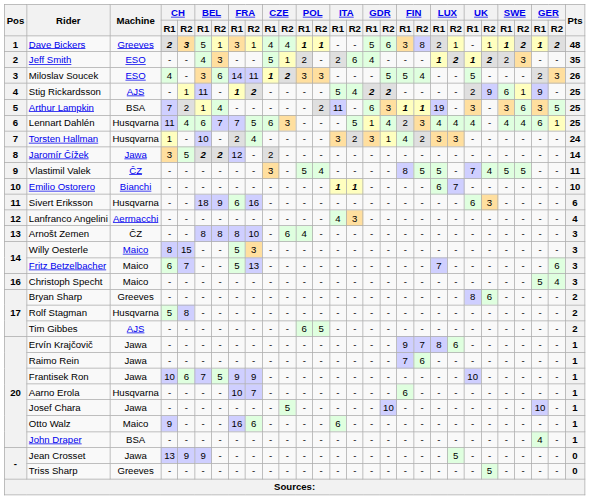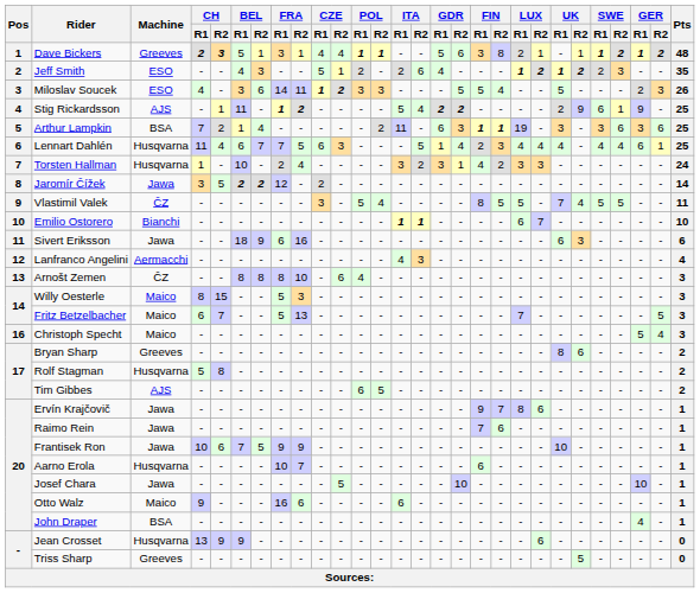 <table class="wikitable" style="text-align:center; font-size:80%">
 <tr>
 <th valign="middle" rowspan=2>Pos</th>
 <th valign="middle" rowspan=2>Rider</th>
 <th valign="middle" rowspan=2>Machine</th>
 <th colspan=2><a href='#'>CH</a><br></th>
 <th colspan=2><a href='#'>BEL</a><br></th>
 <th colspan=2><a href='#'>FRA</a><br></th>
 <th colspan=2><a href='#'>CZE</a><br></th>
 <th colspan=2><a href='#'>POL</a><br></th>
 <th colspan=2><a href='#'>ITA</a><br></th>
 <th colspan=2><a href='#'>GDR</a><br></th>
 <th colspan=2><a href='#'>FIN</a><br></th>
 <th colspan=2><a href='#'>LUX</a><br></th>
 <th colspan=2><a href='#'>UK</a><br></th>
 <th colspan=2><a href='#'>SWE</a><br></th>
 <th colspan=2><a href='#'>GER</a><br></th>
 <th rowspan=2>Pts</th>
 </tr>
 <tr>
 <th>R1</th>
 <th>R2</th>
 <th>R1</th>
 <th>R2</th>
 <th>R1</th>
 <th>R2</th>
 <th>R1</th>
 <th>R2</th>
 <th>R1</th>
 <th>R2</th>
 <th>R1</th>
 <th>R2</th>
 <th>R1</th>
 <th>R2</th>
 <th>R1</th>
 <th>R2</th>
 <th>R1</th>
 <th>R2</th>
 <th>R1</th>
 <th>R2</th>
 <th>R1</th>
 <th>R2</th>
 <th>R1</th>
 <th>R2</th>
 </tr>
 <tr>
 <th>1</th>
 <td align=left> <a href='#'>Dave Bickers</a></td>
 <td><a href='#'>Greeves</a></td>
 <td style="background:#dfdfdf;"><strong><em>2</em></strong></td>
 <td style="background:#ffdf9f;"><strong><em>3</em></strong></td>
 <td style="background:#dfffdf;">5</td>
 <td style="background:#ffffbf;">1</td>
 <td style="background:#ffdf9f;">3</td>
 <td style="background:#ffffbf;">1</td>
 <td style="background:#dfffdf;">4</td>
 <td style="background:#dfffdf;">4</td>
 <td style="background:#ffffbf;"><strong><em>1</em></strong></td>
 <td style="background:#ffffbf;"><strong><em>1</em></strong></td>
 <td>-</td>
 <td>-</td>
 <td style="background:#dfffdf;">5</td>
 <td style="background:#dfffdf;">6</td>
 <td style="background:#ffdf9f;">3</td>
 <td style="background:#cfcfff;">8</td>
 <td style="background:#dfdfdf;">2</td>
 <td style="background:#ffffbf;">1</td>
 <td>-</td>
 <td style="background:#ffffbf;">1</td>
 <td style="background:#ffffbf;"><strong><em>1</em></strong></td>
 <td style="background:#dfdfdf;"><strong><em>2</em></strong></td>
 <td style="background:#ffffbf;"><strong><em>1</em></strong></td>
 <td style="background:#dfdfdf;"><strong><em>2</em></strong></td>
 <th>48</th>
 </tr>
 <tr>
 <th>2</th>
 <td align=left> <a href='#'>Jeff Smith</a></td>
 <td><a href='#'>ESO</a></td>
 <td>-</td>
 <td>-</td>
 <td style="background:#dfffdf;">4</td>
 <td style="background:#ffdf9f;">3</td>
 <td>-</td>
 <td>-</td>
 <td style="background:#dfffdf;">5</td>
 <td style="background:#ffffbf;">1</td>
 <td style="background:#dfdfdf;">2</td>
 <td>-</td>
 <td style="background:#dfdfdf;">2</td>
 <td style="background:#dfffdf;">6</td>
 <td style="background:#dfffdf;">4</td>
 <td>-</td>
 <td>-</td>
 <td>-</td>
 <td style="background:#ffffbf;"><strong><em>1</em></strong></td>
 <td style="background:#dfdfdf;"><strong><em>2</em></strong></td>
 <td style="background:#ffffbf;"><strong><em>1</em></strong></td>
 <td style="background:#dfdfdf;"><strong><em>2</em></strong></td>
 <td style="background:#dfdfdf;">2</td>
 <td style="background:#ffdf9f;">3</td>
 <td>-</td>
 <td>-</td>
 <th>35</th>
 </tr>
 <tr>
 <th>3</th>
 <td align=left> Miloslav Soucek</td>
 <td><a href='#'>ESO</a></td>
 <td style="background:#dfffdf;">4</td>
 <td>-</td>
 <td style="background:#ffdf9f;">3</td>
 <td style="background:#dfffdf;">6</td>
 <td style="background:#cfcfff;">14</td>
 <td style="background:#cfcfff;">11</td>
 <td style="background:#ffffbf;"><strong><em>1</em></strong></td>
 <td style="background:#dfdfdf;"><strong><em>2</em></strong></td>
 <td style="background:#ffdf9f;">3</td>
 <td style="background:#ffdf9f;">3</td>
 <td>-</td>
 <td>-</td>
 <td>-</td>
 <td style="background:#dfffdf;">5</td>
 <td style="background:#dfffdf;">5</td>
 <td style="background:#dfffdf;">4</td>
 <td>-</td>
 <td>-</td>
 <td style="background:#dfffdf;">5</td>
 <td>-</td>
 <td>-</td>
 <td>-</td>
 <td style="background:#dfdfdf;">2</td>
 <td style="background:#ffdf9f;">3</td>
 <th>26</th>
 </tr>
 <tr>
 <th>4</th>
 <td align=left> Stig Rickardsson</td>
 <td><a href='#'>AJS</a></td>
 <td>-</td>
 <td style="background:#ffffbf;">1</td>
 <td style="background:#cfcfff;">11</td>
 <td>-</td>
 <td style="background:#ffffbf;"><strong><em>1</em></strong></td>
 <td style="background:#dfdfdf;"><strong><em>2</em></strong></td>
 <td>-</td>
 <td>-</td>
 <td>-</td>
 <td>-</td>
 <td style="background:#dfffdf;">5</td>
 <td style="background:#dfffdf;">4</td>
 <td style="background:#dfdfdf;"><strong><em>2</em></strong></td>
 <td style="background:#dfdfdf;"><strong><em>2</em></strong></td>
 <td>-</td>
 <td>-</td>
 <td>-</td>
 <td>-</td>
 <td style="background:#dfdfdf;">2</td>
 <td style="background:#cfcfff;">9</td>
 <td style="background:#dfffdf;">6</td>
 <td style="background:#ffffbf;">1</td>
 <td style="background:#cfcfff;">9</td>
 <td>-</td>
 <th>25</th>
 </tr>
 <tr>
 <th>5</th>
 <td align=left> <a href='#'>Arthur Lampkin</a></td>
 <td>BSA</td>
 <td style="background:#cfcfff;">7</td>
 <td style="background:#dfdfdf;">2</td>
 <td style="background:#ffffbf;">1</td>
 <td style="background:#dfffdf;">4</td>
 <td>-</td>
 <td>-</td>
 <td>-</td>
 <td>-</td>
 <td>-</td>
 <td style="background:#dfdfdf;">2</td>
 <td style="background:#cfcfff;">11</td>
 <td>-</td>
 <td style="background:#dfffdf;">6</td>
 <td style="background:#ffdf9f;">3</td>
 <td style="background:#ffffbf;"><strong><em>1</em></strong></td>
 <td style="background:#ffffbf;"><strong><em>1</em></strong></td>
 <td style="background:#cfcfff;">19</td>
 <td>-</td>
 <td style="background:#ffdf9f;">3</td>
 <td>-</td>
 <td style="background:#ffdf9f;">3</td>
 <td style="background:#dfffdf;">6</td>
 <td style="background:#ffdf9f;">3</td>
-<td style="background:#dfffdf;">5</td>
+<td style="background:#dfffdf;">6</td>
 <th>25</th>
 </tr>
 <tr>
 <th>6</th>
 <td align=left> Lennart Dahlén</td>
 <td>Husqvarna</td>
 <td style="background:#cfcfff;">11</td>
 <td style="background:#dfffdf;">4</td>
 <td style="background:#dfffdf;">6</td>
 <td style="background:#cfcfff;">7</td>
 <td style="background:#cfcfff;">7</td>
 <td style="background:#dfffdf;">5</td>
 <td style="background:#dfffdf;">6</td>
 <td style="background:#ffdf9f;">3</td>
 <td>-</td>
 <td>-</td>
 <td>-</td>
 <td style="background:#dfffdf;">5</td>
 <td style="background:#ffffbf;">1</td>
 <td style="background:#dfffdf;">4</td>
 <td style="background:#dfdfdf;">2</td>
 <td style="background:#ffdf9f;">3</td>
 <td style="background:#dfffdf;">4</td>
 <td style="background:#dfffdf;">4</td>
 <td style="background:#dfffdf;">4</td>
 <td>-</td>
 <td style="background:#dfffdf;">4</td>
 <td style="background:#dfffdf;">4</td>
 <td style="background:#dfffdf;">6</td>
 <td style="background:#ffffbf;">1</td>
 <th>25</th>
 </tr>
 <tr>
 <th>7</th>
 <td align=left> <a href='#'>Torsten Hallman</a></td>
 <td>Husqvarna</td>
 <td style="background:#ffffbf;">1</td>
 <td>-</td>
 <td style="background:#cfcfff;">10</td>
 <td>-</td>
 <td style="background:#dfdfdf;">2</td>
 <td style="background:#dfffdf;">4</td>
 <td>-</td>
 <td>-</td>
 <td>-</td>
 <td>-</td>
 <td style="background:#ffdf9f;">3</td>
 <td style="background:#dfdfdf;">2</td>
 <td style="background:#ffdf9f;">3</td>
 <td style="background:#ffffbf;">1</td>
 <td style="background:#dfffdf;">4</td>
 <td style="background:#dfdfdf;">2</td>
 <td style="background:#ffdf9f;">3</td>
 <td style="background:#ffdf9f;">3</td>
 <td>-</td>
 <td>-</td>
 <td>-</td>
 <td>-</td>
 <td>-</td>
 <td>-</td>
 <th>24</th>
 </tr>
 <tr>
 <th>8</th>
 <td align=left> <a href='#'>Jaromír Čížek</a></td>
 <td><a href='#'>Jawa</a></td>
 <td style="background:#ffdf9f;">3</td>
 <td style="background:#dfffdf;">5</td>
 <td style="background:#dfdfdf;"><strong><em>2</em></strong></td>
 <td style="background:#dfdfdf;"><strong><em>2</em></strong></td>
 <td style="background:#cfcfff;">12</td>
 <td>-</td>
 <td style="background:#dfdfdf;">2</td>
 <td>-</td>
 <td>-</td>
 <td>-</td>
 <td>-</td>
 <td>-</td>
 <td>-</td>
 <td>-</td>
 <td>-</td>
 <td>-</td>
 <td>-</td>
 <td>-</td>
 <td>-</td>
 <td>-</td>
 <td>-</td>
 <td>-</td>
 <td>-</td>
 <td>-</td>
 <th>14</th>
 </tr>
 <tr>
 <th>9</th>
 <td align=left> Vlastimil Valek</td>
 <td><a href='#'>ČZ</a></td>
 <td>-</td>
 <td>-</td>
 <td>-</td>
 <td>-</td>
 <td>-</td>
 <td>-</td>
 <td style="background:#ffdf9f;">3</td>
 <td>-</td>
 <td style="background:#dfffdf;">5</td>
 <td style="background:#dfffdf;">4</td>
 <td>-</td>
 <td>-</td>
 <td>-</td>
 <td>-</td>
 <td style="background:#cfcfff;">8</td>
 <td style="background:#dfffdf;">5</td>
 <td style="background:#dfffdf;">5</td>
 <td>-</td>
 <td style="background:#cfcfff;">7</td>
 <td style="background:#dfffdf;">4</td>
 <td style="background:#dfffdf;">5</td>
 <td style="background:#dfffdf;">5</td>
 <td>-</td>
 <td>-</td>
 <th>11</th>
 </tr>
 <tr>
 <th>10</th>
 <td align=left> <a href='#'>Emilio Ostorero</a></td>
 <td><a href='#'>Bianchi</a></td>
 <td>-</td>
 <td>-</td>
 <td>-</td>
 <td>-</td>
 <td>-</td>
 <td>-</td>
 <td>-</td>
 <td>-</td>
 <td>-</td>
 <td>-</td>
 <td style="background:#ffffbf;"><strong><em>1</em></strong></td>
 <td style="background:#ffffbf;"><strong><em>1</em></strong></td>
 <td>-</td>
 <td>-</td>
 <td>-</td>
 <td>-</td>
 <td style="background:#dfffdf;">6</td>
 <td style="background:#cfcfff;">7</td>
 <td>-</td>
 <td>-</td>
 <td>-</td>
 <td>-</td>
 <td>-</td>
 <td>-</td>
 <th>10</th>
 </tr>
 <tr>
 <th>11</th>
 <td align=left> Sivert Eriksson</td>
-<td>Husqvarna</td>
+<td>Jawa</td>
 <td>-</td>
 <td>-</td>
 <td style="background:#cfcfff;">18</td>
 <td style="background:#cfcfff;">9</td>
 <td style="background:#dfffdf;">6</td>
 <td style="background:#cfcfff;">16</td>
 <td>-</td>
 <td>-</td>
 <td>-</td>
 <td>-</td>
 <td>-</td>
 <td>-</td>
 <td>-</td>
 <td>-</td>
 <td>-</td>
 <td>-</td>
 <td>-</td>
 <td>-</td>
 <td style="background:#dfffdf;">6</td>
 <td style="background:#ffdf9f;">3</td>
 <td>-</td>
 <td>-</td>
 <td>-</td>
 <td>-</td>
 <th>6</th>
 </tr>
 <tr>
 <th>12</th>
 <td align=left> Lanfranco Angelini</td>
 <td><a href='#'>Aermacchi</a></td>
 <td>-</td>
 <td>-</td>
 <td>-</td>
 <td>-</td>
 <td>-</td>
 <td>-</td>
 <td>-</td>
 <td>-</td>
 <td>-</td>
 <td>-</td>
 <td style="background:#dfffdf;">4</td>
 <td style="background:#ffdf9f;">3</td>
 <td>-</td>
 <td>-</td>
 <td>-</td>
 <td>-</td>
 <td>-</td>
 <td>-</td>
 <td>-</td>
 <td>-</td>
 <td>-</td>
 <td>-</td>
 <td>-</td>
 <td>-</td>
 <th>4</th>
 </tr>
 <tr>
 <th>13</th>
 <td align=left> Arnošt Zemen</td>
 <td>ČZ</td>
 <td>-</td>
 <td>-</td>
 <td style="background:#cfcfff;">8</td>
 <td style="background:#cfcfff;">8</td>
 <td style="background:#cfcfff;">8</td>
 <td style="background:#cfcfff;">10</td>
 <td>-</td>
 <td style="background:#dfffdf;">6</td>
 <td style="background:#dfffdf;">4</td>
 <td>-</td>
 <td>-</td>
 <td>-</td>
 <td>-</td>
 <td>-</td>
 <td>-</td>
 <td>-</td>
 <td>-</td>
 <td>-</td>
 <td>-</td>
 <td>-</td>
 <td>-</td>
 <td>-</td>
 <td>-</td>
 <td>-</td>
 <th>3</th>
 </tr>
 <tr>
 <th rowspan=2>14</th>
 <td align=left> Willy Oesterle</td>
 <td><a href='#'>Maico</a></td>
 <td style="background:#cfcfff;">8</td>
 <td style="background:#cfcfff;">15</td>
 <td>-</td>
 <td>-</td>
 <td style="background:#dfffdf;">5</td>
 <td style="background:#ffdf9f;">3</td>
 <td>-</td>
 <td>-</td>
 <td>-</td>
 <td>-</td>
 <td>-</td>
 <td>-</td>
 <td>-</td>
 <td>-</td>
 <td>-</td>
 <td>-</td>
 <td>-</td>
 <td>-</td>
 <td>-</td>
 <td>-</td>
 <td>-</td>
 <td>-</td>
 <td>-</td>
 <td>-</td>
 <th>3</th>
 </tr>
 <tr>
 <td align=left>  <a href='#'>Fritz Betzelbacher</a></td>
 <td>Maico</td>
 <td style="background:#dfffdf;">6</td>
 <td style="background:#cfcfff;">7</td>
 <td>-</td>
 <td>-</td>
 <td style="background:#dfffdf;">5</td>
 <td style="background:#cfcfff;">13</td>
 <td>-</td>
 <td>-</td>
 <td>-</td>
 <td>-</td>
 <td>-</td>
 <td>-</td>
 <td>-</td>
 <td>-</td>
 <td>-</td>
 <td>-</td>
 <td style="background:#cfcfff;">7</td>
 <td>-</td>
 <td>-</td>
 <td>-</td>
 <td>-</td>
 <td>-</td>
 <td>-</td>
-<td style="background:#dfffdf;">6</td>
+<td style="background:#dfffdf;">5</td>
 <th>3</th>
 </tr>
 <tr>
 <th>16</th>
 <td align=left> Christoph Specht</td>
 <td>Maico</td>
 <td>-</td>
 <td>-</td>
 <td>-</td>
 <td>-</td>
 <td>-</td>
 <td>-</td>
 <td>-</td>
 <td>-</td>
 <td>-</td>
 <td>-</td>
 <td>-</td>
 <td>-</td>
 <td>-</td>
 <td>-</td>
 <td>-</td>
 <td>-</td>
 <td>-</td>
 <td>-</td>
 <td>-</td>
 <td>-</td>
 <td>-</td>
 <td>-</td>
 <td style="background:#dfffdf;">5</td>
 <td style="background:#dfffdf;">4</td>
 <th>3</th>
 </tr>
 <tr>
 <th rowspan=3>17</th>
 <td align=left> Bryan Sharp</td>
 <td>Greeves</td>
 <td>-</td>
 <td>-</td>
 <td>-</td>
 <td>-</td>
 <td>-</td>
 <td>-</td>
 <td>-</td>
 <td>-</td>
 <td>-</td>
 <td>-</td>
 <td>-</td>
 <td>-</td>
 <td>-</td>
 <td>-</td>
 <td>-</td>
 <td>-</td>
 <td>-</td>
 <td>-</td>
 <td style="background:#cfcfff;">8</td>
 <td style="background:#dfffdf;">6</td>
 <td>-</td>
 <td>-</td>
 <td>-</td>
 <td>-</td>
 <th>2</th>
 </tr>
 <tr>
 <td align=left> Rolf Stagman</td>
 <td>Husqvarna</td>
 <td style="background:#dfffdf;">5</td>
 <td style="background:#cfcfff;">8</td>
 <td>-</td>
 <td>-</td>
 <td>-</td>
 <td>-</td>
 <td>-</td>
 <td>-</td>
 <td>-</td>
 <td>-</td>
 <td>-</td>
 <td>-</td>
 <td>-</td>
 <td>-</td>
 <td>-</td>
 <td>-</td>
 <td>-</td>
 <td>-</td>
 <td>-</td>
 <td>-</td>
 <td>-</td>
 <td>-</td>
 <td>-</td>
 <td>-</td>
 <th>2</th>
 </tr>
 <tr>
 <td align=left> Tim Gibbes</td>
 <td><a href='#'>AJS</a></td>
 <td>-</td>
 <td>-</td>
 <td>-</td>
 <td>-</td>
 <td>-</td>
 <td>-</td>
 <td>-</td>
 <td>-</td>
 <td style="background:#dfffdf;">6</td>
 <td style="background:#dfffdf;">5</td>
 <td>-</td>
 <td>-</td>
 <td>-</td>
 <td>-</td>
 <td>-</td>
 <td>-</td>
 <td>-</td>
 <td>-</td>
 <td>-</td>
 <td>-</td>
 <td>-</td>
 <td>-</td>
 <td>-</td>
 <td>-</td>
 <th>2</th>
 </tr>
 <tr>
 <th rowspan=7>20</th>
 <td align=left> Ervín Krajčovič</td>
 <td>Jawa</td>
 <td>-</td>
 <td>-</td>
 <td>-</td>
 <td>-</td>
 <td>-</td>
 <td>-</td>
 <td>-</td>
 <td>-</td>
 <td>-</td>
 <td>-</td>
 <td>-</td>
 <td>-</td>
 <td>-</td>
 <td>-</td>
 <td style="background:#cfcfff;">9</td>
 <td style="background:#cfcfff;">7</td>
 <td style="background:#cfcfff;">8</td>
 <td style="background:#dfffdf;">6</td>
 <td>-</td>
 <td>-</td>
 <td>-</td>
 <td>-</td>
 <td>-</td>
 <td>-</td>
 <th>1</th>
 </tr>
 <tr>
 <td align=left> Raimo Rein</td>
 <td>Jawa</td>
 <td>-</td>
 <td>-</td>
 <td>-</td>
 <td>-</td>
 <td>-</td>
 <td>-</td>
 <td>-</td>
 <td>-</td>
 <td>-</td>
 <td>-</td>
 <td>-</td>
 <td>-</td>
 <td>-</td>
 <td>-</td>
 <td style="background:#cfcfff;">7</td>
 <td style="background:#dfffdf;">6</td>
 <td>-</td>
 <td>-</td>
 <td>-</td>
 <td>-</td>
 <td>-</td>
 <td>-</td>
 <td>-</td>
 <td>-</td>
 <th>1</th>
 </tr>
 <tr>
 <td align=left> Frantisek Ron</td>
 <td>Jawa</td>
 <td style="background:#cfcfff;">10</td>
 <td style="background:#dfffdf;">6</td>
 <td style="background:#cfcfff;">7</td>
 <td style="background:#dfffdf;">5</td>
 <td style="background:#cfcfff;">9</td>
 <td style="background:#cfcfff;">9</td>
 <td>-</td>
 <td>-</td>
 <td>-</td>
 <td>-</td>
 <td>-</td>
 <td>-</td>
 <td>-</td>
 <td>-</td>
 <td>-</td>
 <td>-</td>
 <td>-</td>
 <td>-</td>
 <td style="background:#cfcfff;">10</td>
 <td>-</td>
 <td>-</td>
 <td>-</td>
 <td>-</td>
 <td>-</td>
 <th>1</th>
 </tr>
 <tr>
 <td align=left> Aarno Erola</td>
 <td>Husqvarna</td>
 <td>-</td>
 <td>-</td>
 <td>-</td>
 <td>-</td>
 <td style="background:#cfcfff;">10</td>
 <td style="background:#cfcfff;">7</td>
 <td>-</td>
 <td>-</td>
 <td>-</td>
 <td>-</td>
 <td>-</td>
 <td>-</td>
 <td>-</td>
 <td>-</td>
 <td style="background:#dfffdf;">6</td>
 <td>-</td>
 <td>-</td>
 <td>-</td>
 <td>-</td>
 <td>-</td>
 <td>-</td>
 <td>-</td>
 <td>-</td>
 <td>-</td>
 <th>1</th>
 </tr>
 <tr>
 <td align=left> Josef Chara</td>
 <td>Jawa</td>
 <td>-</td>
 <td>-</td>
 <td>-</td>
 <td>-</td>
 <td>-</td>
 <td>-</td>
 <td>-</td>
 <td style="background:#dfffdf;">5</td>
 <td>-</td>
 <td>-</td>
 <td>-</td>
 <td>-</td>
 <td>-</td>
 <td style="background:#cfcfff;">10</td>
 <td>-</td>
 <td>-</td>
 <td>-</td>
 <td>-</td>
 <td>-</td>
 <td>-</td>
 <td>-</td>
 <td>-</td>
 <td style="background:#cfcfff;">10</td>
 <td>-</td>
 <th>1</th>
 </tr>
 <tr>
 <td align=left> Otto Walz</td>
 <td>Maico</td>
 <td style="background:#cfcfff;">9</td>
 <td>-</td>
 <td>-</td>
 <td>-</td>
 <td style="background:#cfcfff;">16</td>
 <td style="background:#dfffdf;">6</td>
 <td>-</td>
 <td>-</td>
 <td>-</td>
 <td>-</td>
 <td style="background:#dfffdf;">6</td>
 <td>-</td>
 <td>-</td>
 <td>-</td>
 <td>-</td>
 <td>-</td>
 <td>-</td>
 <td>-</td>
 <td>-</td>
 <td>-</td>
 <td>-</td>
 <td>-</td>
 <td>-</td>
 <td>-</td>
 <th>1</th>
 </tr>
 <tr>
 <td align=left> <a href='#'>John Draper</a></td>
 <td>BSA</td>
 <td>-</td>
 <td>-</td>
 <td>-</td>
 <td>-</td>
 <td>-</td>
 <td>-</td>
 <td>-</td>
 <td>-</td>
 <td>-</td>
 <td>-</td>
 <td>-</td>
 <td>-</td>
 <td>-</td>
 <td>-</td>
 <td>-</td>
 <td>-</td>
 <td>-</td>
 <td>-</td>
 <td>-</td>
 <td>-</td>
 <td>-</td>
 <td>-</td>
 <td style="background:#dfffdf;">4</td>
 <td>-</td>
 <th>1</th>
 </tr>
 <tr>
 <th rowspan=2>-</th>
 <td align=left> Jean Crosset</td>
-<td>Jawa</td>
+<td>Husqvarna</td>
 <td style="background:#cfcfff;">13</td>
 <td style="background:#cfcfff;">9</td>
 <td style="background:#cfcfff;">9</td>
 <td>-</td>
 <td>-</td>
 <td>-</td>
 <td>-</td>
 <td>-</td>
 <td>-</td>
 <td>-</td>
 <td>-</td>
 <td>-</td>
 <td>-</td>
 <td>-</td>
 <td>-</td>
 <td>-</td>
 <td>-</td>
-<td style="background:#dfffdf;">5</td>
+<td style="background:#dfffdf;">6</td>
 <td>-</td>
 <td>-</td>
 <td>-</td>
 <td>-</td>
 <td>-</td>
 <td>-</td>
 <th>0</th>
 </tr>
 <tr>
 <td align=left> Triss Sharp</td>
 <td>Greeves</td>
 <td>-</td>
 <td>-</td>
 <td>-</td>
 <td>-</td>
 <td>-</td>
 <td>-</td>
 <td>-</td>
 <td>-</td>
 <td>-</td>
 <td>-</td>
 <td>-</td>
 <td>-</td>
 <td>-</td>
 <td>-</td>
 <td>-</td>
 <td>-</td>
 <td>-</td>
 <td>-</td>
 <td>-</td>
 <td style="background:#dfffdf;">5</td>
 <td>-</td>
 <td>-</td>
 <td>-</td>
 <td>-</td>
 <th>0</th>
 </tr>
 <tr>
 <th colspan=34>Sources:</th>
 </tr>
 </table>
